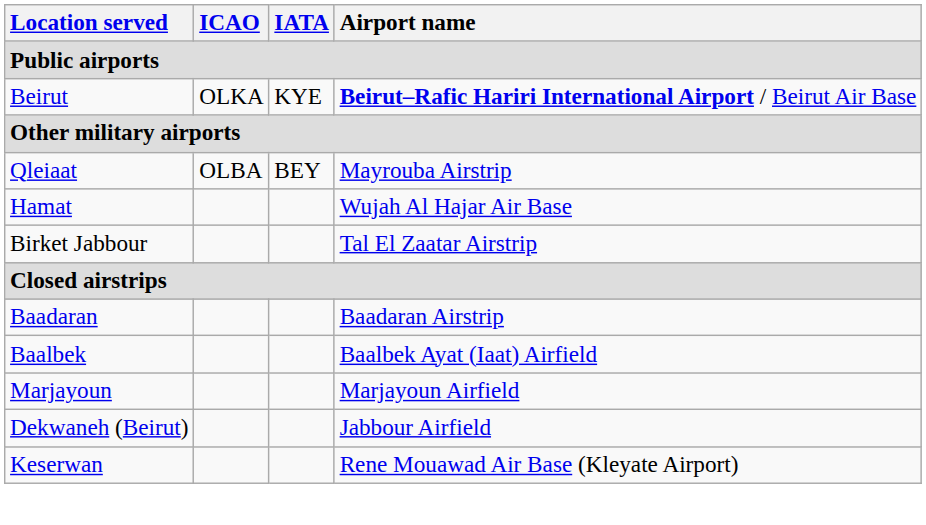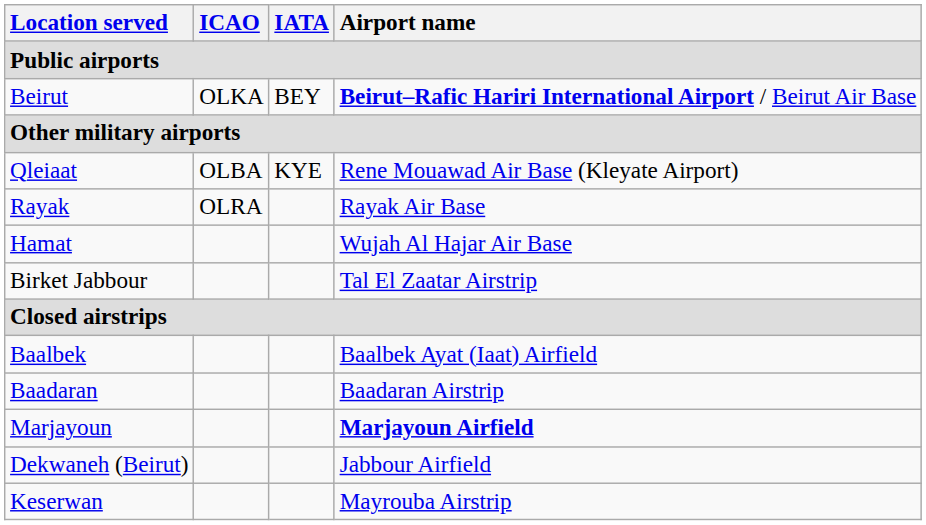 <table class="wikitable sortable">
 <tr valign="baseline">
 <th style="text-align:left;"><a href='#'>Location served</a></th>
 <th style="text-align:left;"><a href='#'>ICAO</a></th>
 <th style="text-align:left;"><a href='#'>IATA</a></th>
 <th style="text-align:left;">Airport name</th>
 </tr>
 <tr class="sortbottom">
 <th colspan="4" style="text-align:left; background:#DDDDDD;">Public airports</th>
 </tr>
 <tr valign=top>
 <td><a href='#'>Beirut</a></td>
 <td>OLKA</td>
-<td>KYE</td>
+<td>BEY</td>
 <td><strong><a href='#'>Beirut–Rafic Hariri International Airport</a></strong> / <a href='#'>Beirut Air Base</a></td>
 </tr>
 <tr class="sortbottom">
 <th colspan="4" style="text-align:left; background:#DDDDDD;">Other military airports</th>
 </tr>
 <tr valign=top>
 <td><a href='#'>Qleiaat</a></td>
 <td>OLBA</td>
-<td>BEY</td>
-<td><a href='#'>Mayrouba Airstrip</a></td>
+<td>KYE</td>
+<td><a href='#'>Rene Mouawad Air Base</a> (Kleyate Airport)</td>
+</tr>
+<tr valign=top>
+<td><a href='#'>Rayak</a></td>
+<td>OLRA</td>
+<td></td>
+<td><a href='#'>Rayak Air Base</a></td>
 </tr>
 <tr valign=top>
 <td><a href='#'>Hamat</a></td>
 <td></td>
 <td></td>
 <td><a href='#'>Wujah Al Hajar Air Base</a></td>
 </tr>
 <tr baling=top>
 <td>Birket Jabbour</td>
 <td></td>
 <td></td>
 <td><a href='#'>Tal El Zaatar Airstrip</a></td>
 </tr>
 <tr class="sortbottom">
 <th colspan="4" style="text-align:left; background:#DDDDDD;">Closed airstrips</th>
 </tr>
+<tr>
+<td><a href='#'>Baalbek</a></td>
+<td></td>
+<td></td>
+<td><a href='#'>Baalbek Ayat (Iaat) Airfield</a></td>
+</tr>
 <tr valign=top>
 <td><a href='#'>Baadaran</a></td>
 <td></td>
 <td></td>
 <td><a href='#'>Baadaran Airstrip</a></td>
 </tr>
 <tr>
-<td><a href='#'>Baalbek</a></td>
-<td></td>
-<td></td>
-<td><a href='#'>Baalbek Ayat (Iaat) Airfield</a></td>
-</tr>
-<tr>
 <td><a href='#'>Marjayoun</a></td>
 <td></td>
 <td></td>
-<td><a href='#'>Marjayoun Airfield</a></td>
+<td><strong><a href='#'>Marjayoun Airfield</a></strong></td>
 </tr>
 <tr>
 <td><a href='#'>Dekwaneh</a> (<a href='#'>Beirut</a>)</td>
 <td></td>
 <td></td>
 <td><a href='#'>Jabbour Airfield</a></td>
 </tr>
 <tr>
 <td><a href='#'>Keserwan</a></td>
 <td></td>
 <td></td>
-<td><a href='#'>Rene Mouawad Air Base</a> (Kleyate Airport)</td>
+<td><a href='#'>Mayrouba Airstrip</a></td>
 </tr>
 </table>
